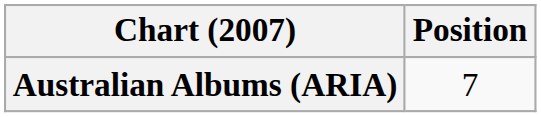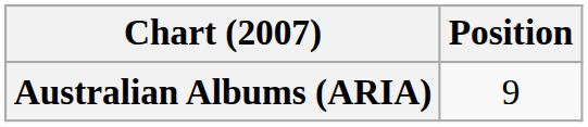 <table class="wikitable plainrowheaders" style="text-align:center;">
 <tr>
 <th scope="column">Chart (2007)</th>
 <th scope="column">Position</th>
 </tr>
 <tr>
 <th scope="row">Australian Albums (ARIA)</th>
-<td>7</td>
+<td>9</td>
 </tr>
 </table>
